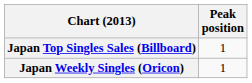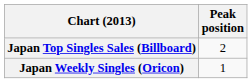 <table class="wikitable sortable plainrowheaders" style="text-align:center">
 <tr>
 <th scope="col">Chart (2013)</th>
 <th scope="col">Peak<br>position</th>
 </tr>
 <tr>
 <th scope="row">Japan <a href='#'>Top Singles Sales</a> (<a href='#'>Billboard</a>)</th>
-<td>1</td>
+<td>2</td>
 </tr>
 <tr>
 <th scope="row">Japan <a href='#'>Weekly Singles</a> (<a href='#'>Oricon</a>)</th>
 <td>1</td>
 </tr>
 </table>
